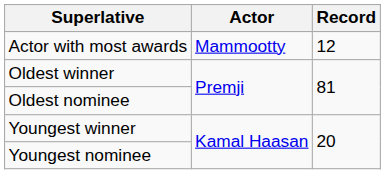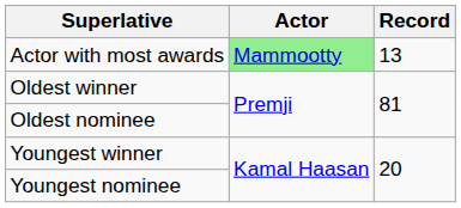 <table class="wikitable sortable ">
 <tr>
 <th>Superlative</th>
 <th>Actor</th>
 <th>Record</th>
 </tr>
 <tr>
 <td>Actor with most awards</td>
-<td><a href='#'>Mammootty</a></td>
-<td>12</td>
+<td style="background: lightgreen;"><a href='#'>Mammootty</a></td>
+<td>13</td>
 </tr>
 <tr>
 <td>Oldest winner</td>
 <td rowspan="2"><a href='#'>Premji</a></td>
 <td rowspan="2">81</td>
 </tr>
 <tr>
 <td>Oldest nominee</td>
 </tr>
 <tr>
 <td>Youngest winner</td>
 <td rowspan="2"><a href='#'>Kamal Haasan</a></td>
 <td rowspan="2">20</td>
 </tr>
 <tr>
 <td>Youngest nominee</td>
 </tr>
 </table>
